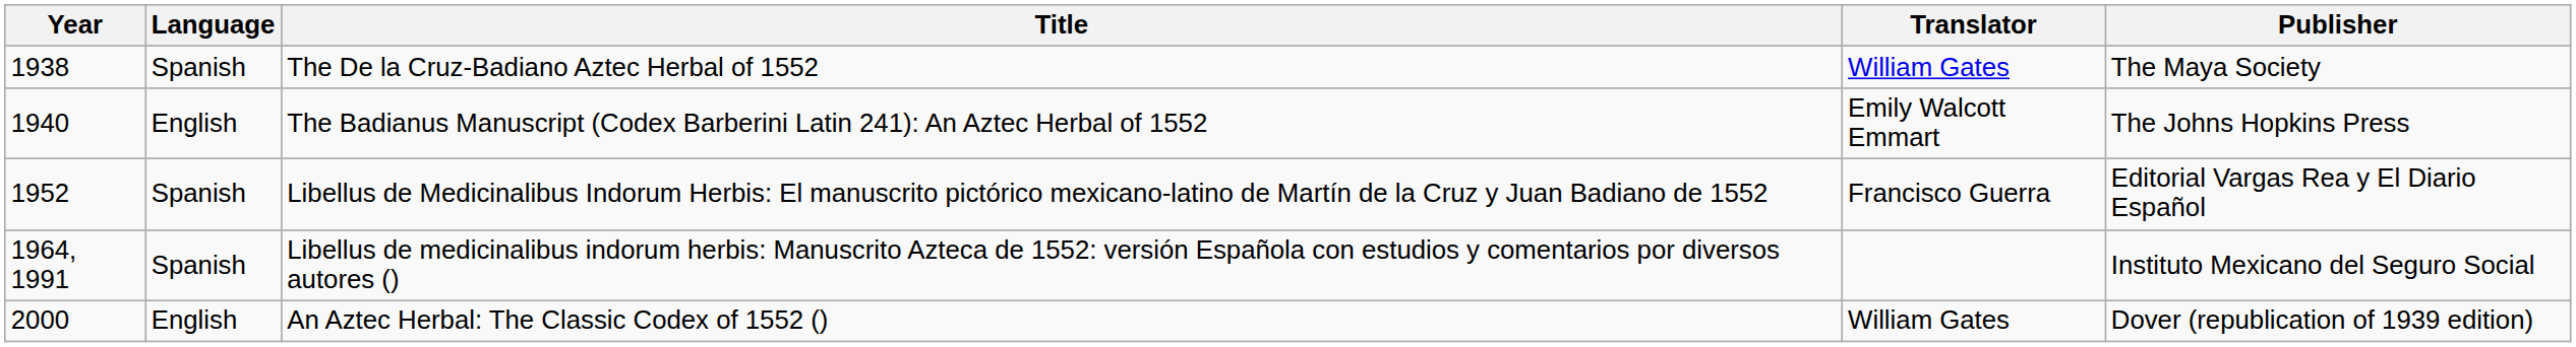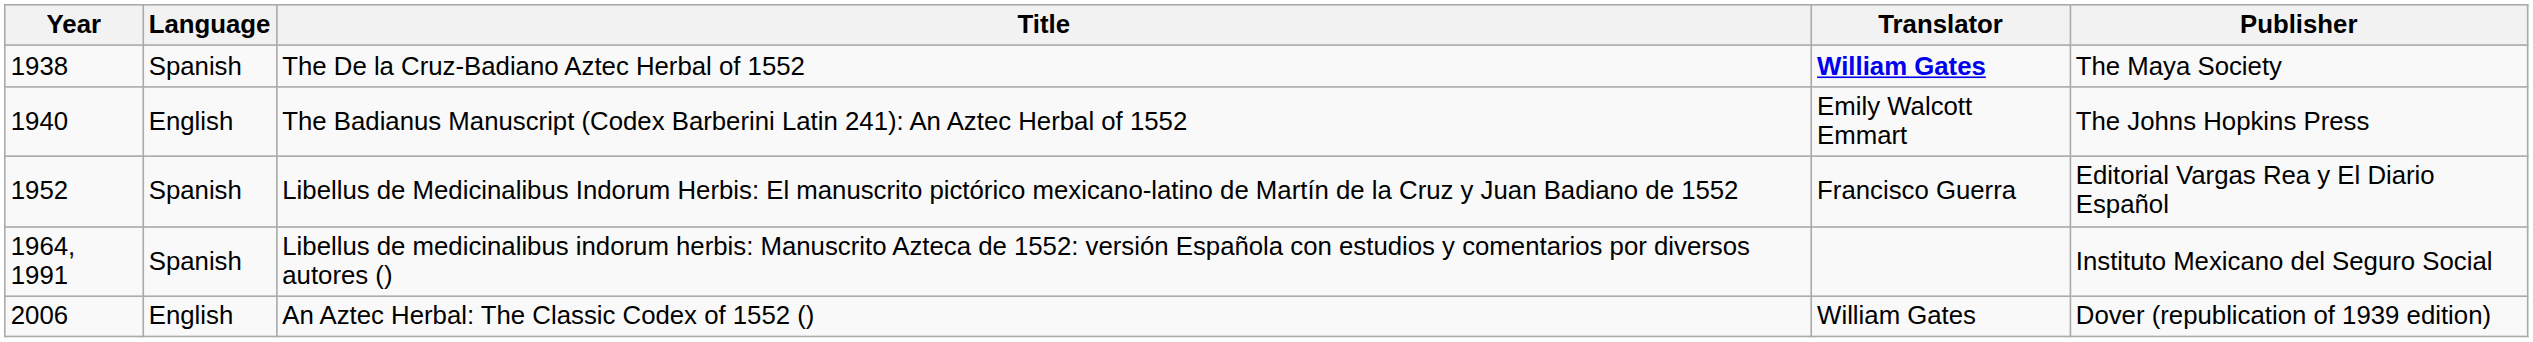 <table class="wikitable">
 <tr>
 <th>Year</th>
 <th>Language</th>
 <th>Title</th>
 <th>Translator</th>
 <th>Publisher</th>
 </tr>
 <tr>
 <td>1938</td>
 <td>Spanish</td>
 <td>The De la Cruz-Badiano Aztec Herbal of 1552</td>
-<td><a href='#'>William Gates</a></td>
+<td><strong><a href='#'>William Gates</a></strong></td>
 <td>The Maya Society</td>
 </tr>
 <tr>
 <td>1940</td>
 <td>English</td>
 <td>The Badianus Manuscript (Codex Barberini Latin 241): An Aztec Herbal of 1552</td>
 <td>Emily Walcott Emmart</td>
 <td>The Johns Hopkins Press</td>
 </tr>
 <tr>
 <td>1952</td>
 <td>Spanish</td>
 <td>Libellus de Medicinalibus Indorum Herbis: El manuscrito pictórico mexicano-latino de Martín de la Cruz y Juan Badiano de 1552</td>
 <td>Francisco Guerra</td>
 <td>Editorial Vargas Rea y El Diario Español</td>
 </tr>
 <tr>
 <td>1964, 1991</td>
 <td>Spanish</td>
 <td>Libellus  de medicinalibus indorum herbis: Manuscrito Azteca de 1552: versión Española con estudios y comentarios por diversos autores ()</td>
 <td></td>
 <td>Instituto Mexicano del Seguro Social</td>
 </tr>
 <tr>
-<td>2000</td>
+<td>2006</td>
 <td>English</td>
 <td>An Aztec Herbal: The Classic Codex of 1552 ()</td>
 <td>William Gates</td>
 <td>Dover (republication of 1939 edition)</td>
 </tr>
 </table>
